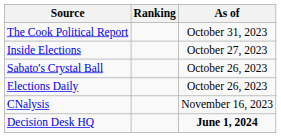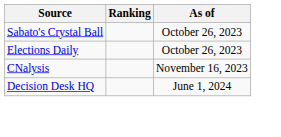 <table class="wikitable" style="text-align:center">
 <tr>
 <th>Source</th>
 <th>Ranking</th>
 <th>As of</th>
-</tr>
-<tr>
-<td align=left><a href='#'>The Cook Political Report</a></td>
-<td></td>
-<td>October 31, 2023</td>
-</tr>
-<tr>
-<td align=left><a href='#'>Inside Elections</a></td>
-<td></td>
-<td>October 27, 2023</td>
 </tr>
 <tr>
 <td align=left><a href='#'>Sabato's Crystal Ball</a></td>
 <td></td>
 <td>October 26, 2023</td>
 </tr>
 <tr>
 <td align=left><a href='#'>Elections Daily</a></td>
 <td></td>
 <td>October 26, 2023</td>
 </tr>
 <tr>
 <td align=left><a href='#'>CNalysis</a></td>
 <td></td>
 <td>November 16, 2023</td>
 </tr>
 <tr>
 <td align=left><a href='#'>Decision Desk HQ</a></td>
 <td></td>
-<td><strong>June 1, 2024</strong></td>
+<td>June 1, 2024</td>
 </tr>
 </table>
